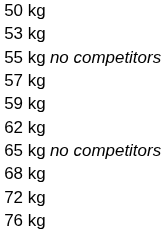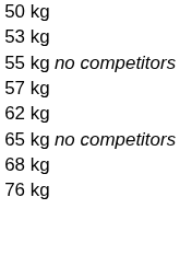 <table>
 <tr>
 <td rowspan=2>50 kg</td>
 <td rowspan=2></td>
 <td rowspan=2></td>
 <td></td>
 </tr>
 <tr>
 <td></td>
 </tr>
 <tr>
 <td>53 kg</td>
 <td></td>
 <td></td>
 <td></td>
 </tr>
 <tr>
 <td>55 kg</td>
 <td colspan=3><em>no competitors</em></td>
 </tr>
 <tr>
 <td>57 kg</td>
 <td></td>
 <td></td>
 <td></td>
 </tr>
 <tr>
-<td>59 kg</td>
-<td></td>
-<td></td>
-<td></td>
-</tr>
-<tr>
 <td>62 kg</td>
 <td></td>
 <td></td>
 <td></td>
 </tr>
 <tr>
 <td>65 kg</td>
 <td colspan=3><em>no competitors</em></td>
 </tr>
 <tr>
 <td rowspan=2>68 kg</td>
 <td rowspan=2></td>
 <td rowspan=2></td>
 <td></td>
 </tr>
 <tr>
 <td></td>
 </tr>
 <tr>
-<td>72 kg</td>
-<td></td>
-<td></td>
-<td></td>
-</tr>
-<tr>
 <td rowspan=2>76 kg</td>
 <td rowspan=2></td>
 <td rowspan=2></td>
 <td></td>
 </tr>
 <tr>
 <td></td>
 </tr>
 </table>
